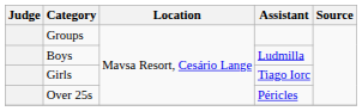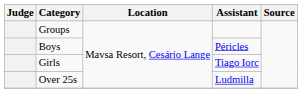 <table class="wikitable plainrowheaders">
 <tr>
 <th>Judge</th>
 <th>Category</th>
 <th>Location</th>
 <th>Assistant</th>
 <th>Source</th>
 </tr>
 <tr>
 <th scope="row"></th>
 <td>Groups</td>
 <td rowspan=4>Mavsa Resort, <a href='#'>Cesário Lange</a></td>
 <td></td>
 <td rowspan="4" style="text-align:center;"></td>
 </tr>
 <tr>
 <th scope="row"></th>
 <td>Boys</td>
-<td><a href='#'>Ludmilla</a></td>
+<td><a href='#'>Péricles</a></td>
 </tr>
 <tr>
 <th scope="row"></th>
 <td>Girls</td>
 <td><a href='#'>Tiago Iorc</a></td>
 </tr>
 <tr>
 <th scope="row"></th>
 <td>Over 25s</td>
-<td><a href='#'>Péricles</a></td>
+<td><a href='#'>Ludmilla</a></td>
 </tr>
 <tr>
 </tr>
 </table>
